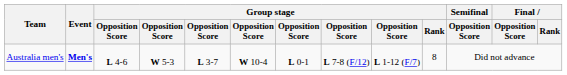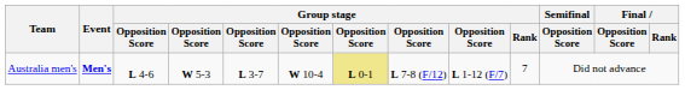 <table class="wikitable" style="font-size:90%">
 <tr>
 <th rowspan=2>Team</th>
 <th rowspan=2>Event</th>
 <th colspan=8>Group stage</th>
 <th>Semifinal</th>
 <th colspan=2>Final / </th>
 </tr>
 <tr style="font-size:95%">
 <th>Opposition<br>Score</th>
 <th>Opposition<br>Score</th>
 <th>Opposition<br>Score</th>
 <th>Opposition<br>Score</th>
 <th>Opposition<br>Score</th>
 <th>Opposition<br>Score</th>
 <th>Opposition<br>Score</th>
 <th>Rank</th>
 <th>Opposition<br>Score</th>
 <th>Opposition<br>Score</th>
 <th>Rank</th>
 </tr>
 <tr align=center>
 <td align=left><a href='#'>Australia men's</a></td>
 <td align=left><strong><a href='#'>Men's</a></strong></td>
 <td><br><strong>L</strong> 4-6</td>
 <td><br><strong>W</strong> 5-3</td>
 <td><br><strong>L</strong> 3-7</td>
 <td><br><strong>W</strong> 10-4</td>
-<td><br><strong>L</strong> 0-1</td>
+<td style="background: khaki;"><br><strong>L</strong> 0-1</td>
 <td><br><strong>L</strong> 7-8 (<a href='#'>F/12</a>)</td>
 <td><br><strong>L</strong> 1-12 (<a href='#'>F/7</a>)</td>
-<td>8</td>
+<td>7</td>
 <td colspan=3>Did not advance</td>
 </tr>
 </table>
